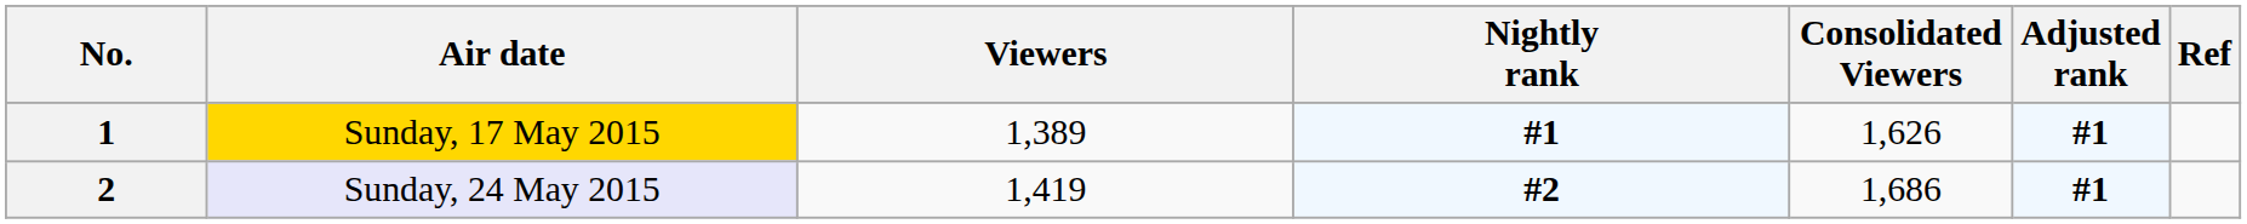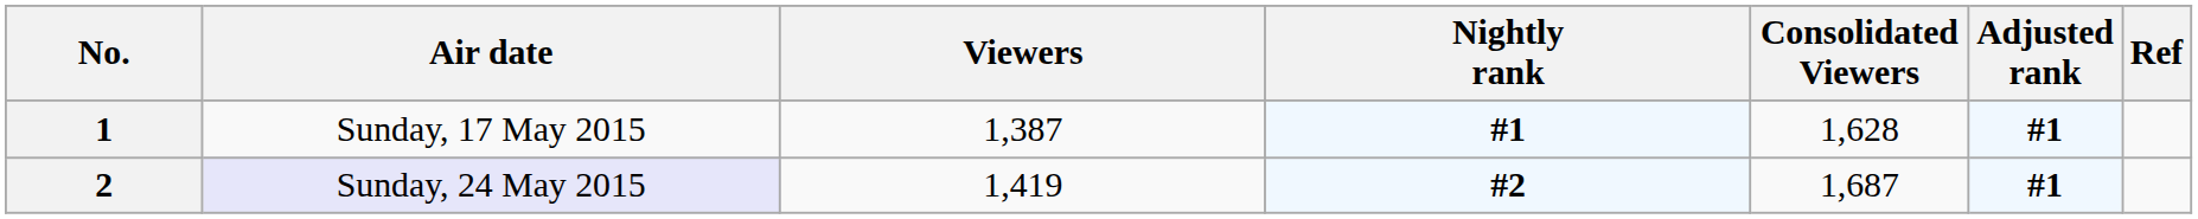 <table class="wikitable" style="text-align:center; width:50%">
 <tr>
 <th style="width:10%">No.</th>
 <th style="width:30%">Air date</th>
 <th style="width:25%">Viewers<br></th>
 <th style="width:25%">Nightly<br>rank</th>
 <th style="width:25%">Consolidated Viewers<br></th>
 <th style="width:25%">Adjusted<br>rank</th>
 <th style="width:10%">Ref</th>
 </tr>
 <tr>
 <th>1</th>
-<td style="background: gold;">Sunday, 17 May 2015</td>
-<td>1,389</td>
+<td>Sunday, 17 May 2015</td>
+<td>1,387</td>
 <td style="background:#F0F8FF"><strong>#1</strong></td>
-<td>1,626</td>
+<td>1,628</td>
 <td style="background:#F0F8FF"><strong>#1</strong></td>
 <td></td>
 </tr>
 <tr>
 <th>2</th>
 <td style="background: lavender;">Sunday, 24 May 2015</td>
 <td>1,419</td>
 <td style="background:#F0F8FF"><strong>#2</strong></td>
-<td>1,686</td>
+<td>1,687</td>
 <td style="background:#F0F8FF"><strong>#1</strong></td>
 <td></td>
 </tr>
 </table>
